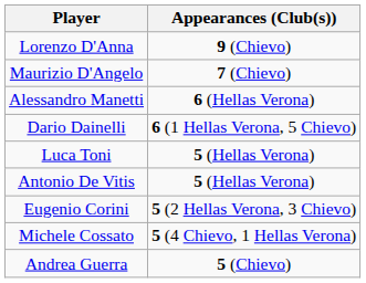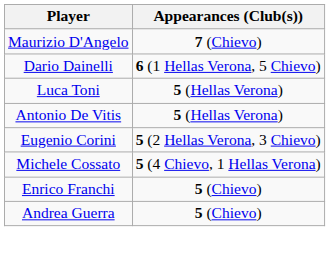 <table class="wikitable sortable" style="text-align: center;">
 <tr>
 <th>Player</th>
 <th>Appearances (Club(s))</th>
 </tr>
 <tr>
-<td> <a href='#'>Lorenzo D'Anna</a></td>
-<td><strong>9</strong> (<a href='#'>Chievo</a>)</td>
-</tr>
-<tr>
 <td> <a href='#'>Maurizio D'Angelo</a></td>
 <td><strong>7</strong> (<a href='#'>Chievo</a>)</td>
-</tr>
-<tr>
-<td> <a href='#'>Alessandro Manetti</a></td>
-<td><strong>6</strong> (<a href='#'>Hellas Verona</a>)</td>
 </tr>
 <tr>
 <td> <a href='#'>Dario Dainelli</a></td>
 <td><strong>6</strong> (1 <a href='#'>Hellas Verona</a>, 5 <a href='#'>Chievo</a>)</td>
 </tr>
 <tr>
 <td> <a href='#'>Luca Toni</a></td>
 <td><strong>5</strong> (<a href='#'>Hellas Verona</a>)</td>
 </tr>
 <tr>
 <td> <a href='#'>Antonio De Vitis</a></td>
 <td><strong>5</strong> (<a href='#'>Hellas Verona</a>)</td>
 </tr>
 <tr>
 <td> <a href='#'>Eugenio Corini</a></td>
 <td><strong>5</strong> (2 <a href='#'>Hellas Verona</a>, 3 <a href='#'>Chievo</a>)</td>
 </tr>
 <tr>
 <td> <a href='#'>Michele Cossato</a></td>
 <td><strong>5</strong> (4 <a href='#'>Chievo</a>, 1 <a href='#'>Hellas Verona</a>)</td>
 </tr>
 <tr>
+<td> <a href='#'>Enrico Franchi</a></td>
+<td><strong>5</strong> (<a href='#'>Chievo</a>)</td>
+</tr>
+<tr>
 <td> <a href='#'>Andrea Guerra</a></td>
 <td><strong>5</strong> (<a href='#'>Chievo</a>)</td>
 </tr>
 </table>
